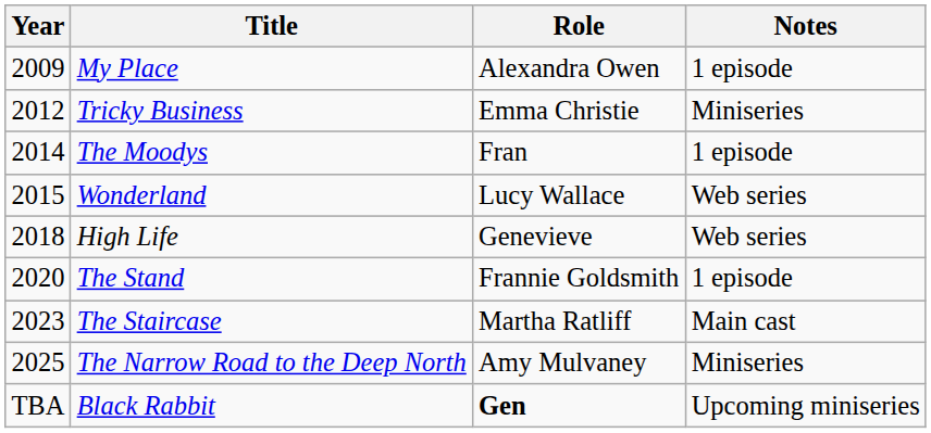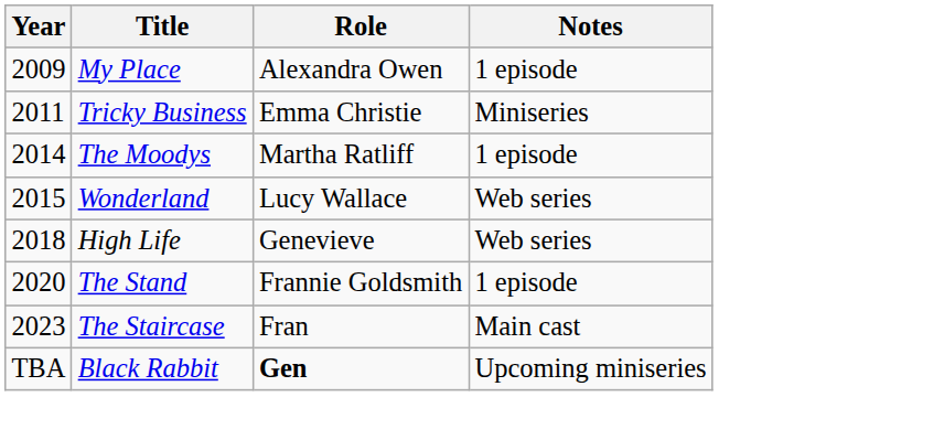 <table class="wikitable sortable">
 <tr>
 <th>Year</th>
 <th>Title</th>
 <th>Role</th>
 <th class="unsortable">Notes</th>
 </tr>
 <tr>
 <td>2009</td>
 <td><em><a href='#'>My Place</a></em></td>
 <td>Alexandra Owen</td>
 <td>1 episode</td>
 </tr>
 <tr>
-<td>2012</td>
+<td>2011</td>
 <td><em><a href='#'>Tricky Business</a></em></td>
 <td>Emma Christie</td>
 <td>Miniseries</td>
 </tr>
 <tr>
 <td>2014</td>
 <td><em><a href='#'>The Moodys</a></em></td>
-<td>Fran</td>
+<td>Martha Ratliff</td>
 <td>1 episode</td>
 </tr>
 <tr>
 <td>2015</td>
 <td><em><a href='#'>Wonderland</a></em></td>
 <td>Lucy Wallace</td>
 <td>Web series</td>
 </tr>
 <tr>
 <td>2018</td>
 <td><em>High Life</em></td>
 <td>Genevieve</td>
 <td>Web series</td>
 </tr>
 <tr>
 <td>2020</td>
 <td><em><a href='#'>The Stand</a></em></td>
 <td>Frannie Goldsmith</td>
 <td>1 episode</td>
 </tr>
 <tr>
 <td>2023</td>
 <td><em><a href='#'>The Staircase</a></em></td>
-<td>Martha Ratliff</td>
+<td>Fran</td>
 <td>Main cast</td>
-</tr>
-<tr>
-<td>2025</td>
-<td><em><a href='#'>The Narrow Road to the Deep North</a></em></td>
-<td>Amy Mulvaney</td>
-<td>Miniseries</td>
 </tr>
 <tr>
 <td>TBA</td>
 <td><em><a href='#'>Black Rabbit</a></em></td>
 <td><strong>Gen</strong></td>
 <td>Upcoming miniseries</td>
 </tr>
 </table>
